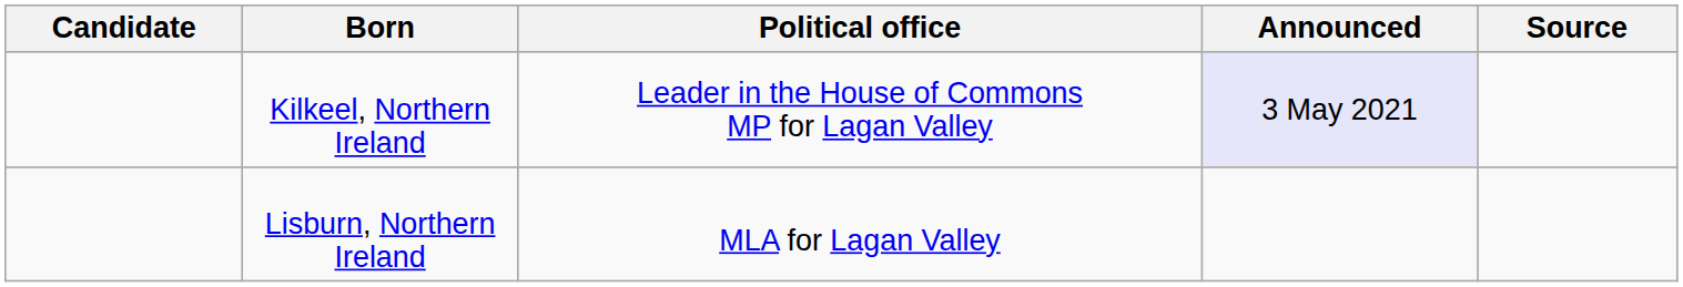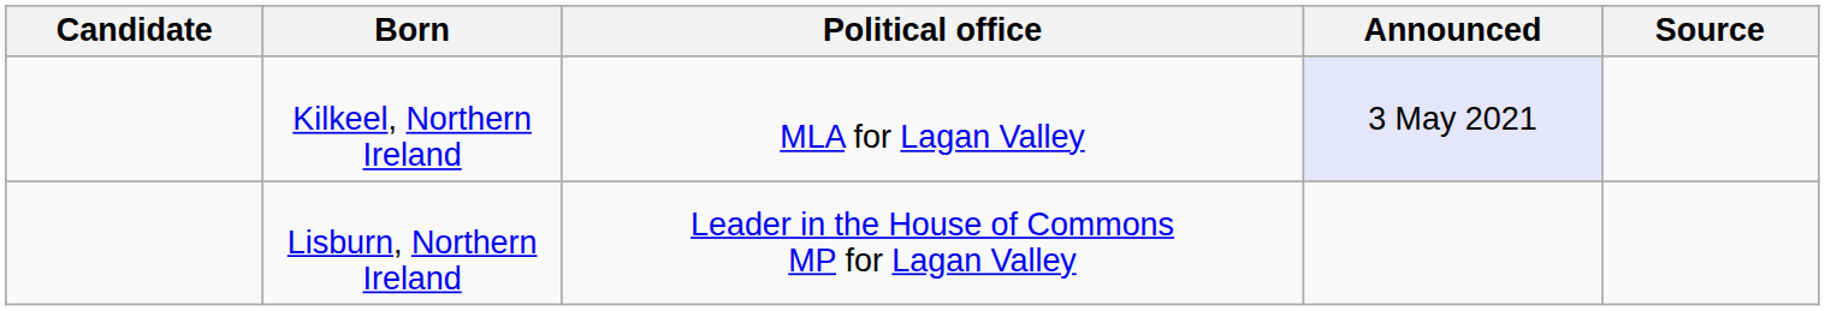 <table class="wikitable sortable" style="text-align:center">
 <tr>
 <th scope="col" style="width: 120px;">Candidate</th>
 <th scope="col" style="width: 140px;">Born</th>
 <th scope="col" style="width: 360px;">Political office</th>
 <th scope="col" style="width: 140px;">Announced</th>
 <th scope="col" style="width: 100px;">Source</th>
 </tr>
 <tr>
 <td><br></td>
 <td><br><a href='#'>Kilkeel</a>, <a href='#'>Northern Ireland</a></td>
-<td><a href='#'>Leader in the House of Commons</a>  <br> <a href='#'>MP</a> for <a href='#'>Lagan Valley</a> </td>
+<td> <br> <a href='#'>MLA</a> for <a href='#'>Lagan Valley</a> </td>
 <td style="background: lavender;">3 May 2021</td>
 <td></td>
 </tr>
 <tr>
 <td><br></td>
 <td><br><a href='#'>Lisburn</a>, <a href='#'>Northern Ireland</a></td>
-<td> <br> <a href='#'>MLA</a> for <a href='#'>Lagan Valley</a> </td>
+<td><a href='#'>Leader in the House of Commons</a>  <br> <a href='#'>MP</a> for <a href='#'>Lagan Valley</a> </td>
 <td></td>
 <td></td>
 </tr>
 </table>
